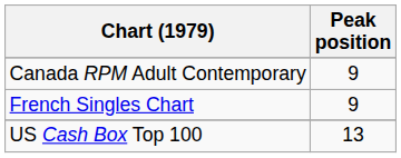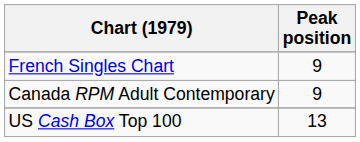 <table class="wikitable sortable">
 <tr>
 <th>Chart (1979)</th>
 <th>Peak<br>position</th>
 </tr>
 <tr>
 </tr>
 <tr>
+<td><a href='#'>French Singles Chart</a></td>
+<td align="center">9</td>
+</tr>
+<tr>
 <td>Canada <em>RPM</em> Adult Contemporary</td>
 <td style="text-align:center;">9</td>
-</tr>
-<tr>
-<td><a href='#'>French Singles Chart</a></td>
-<td align="center">9</td>
 </tr>
 <tr>
 </tr>
 <tr>
 </tr>
 <tr>
 </tr>
 <tr>
 </tr>
 <tr>
 </tr>
 <tr>
 <td>US <a href='#'><em>Cash Box</em></a> Top 100</td>
 <td align="center">13</td>
 </tr>
 </table>
